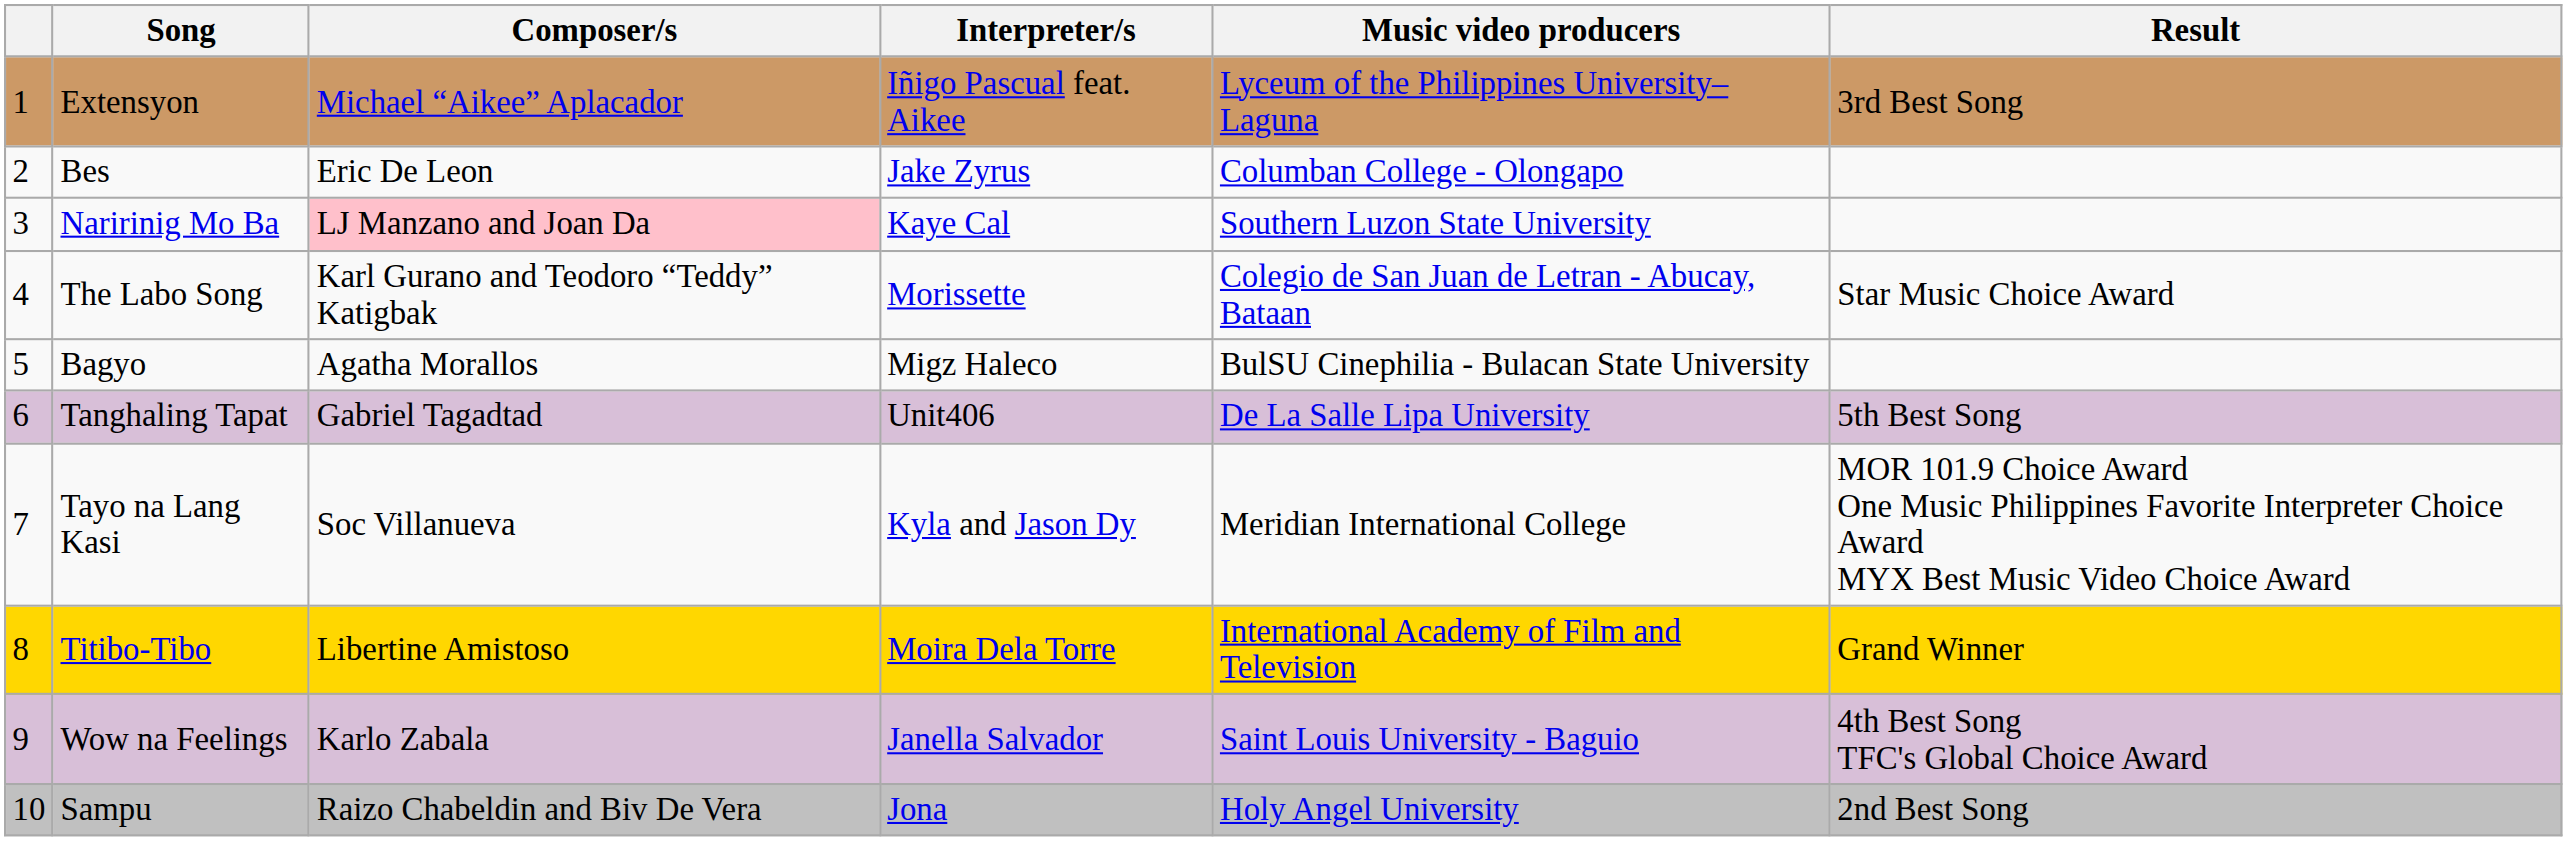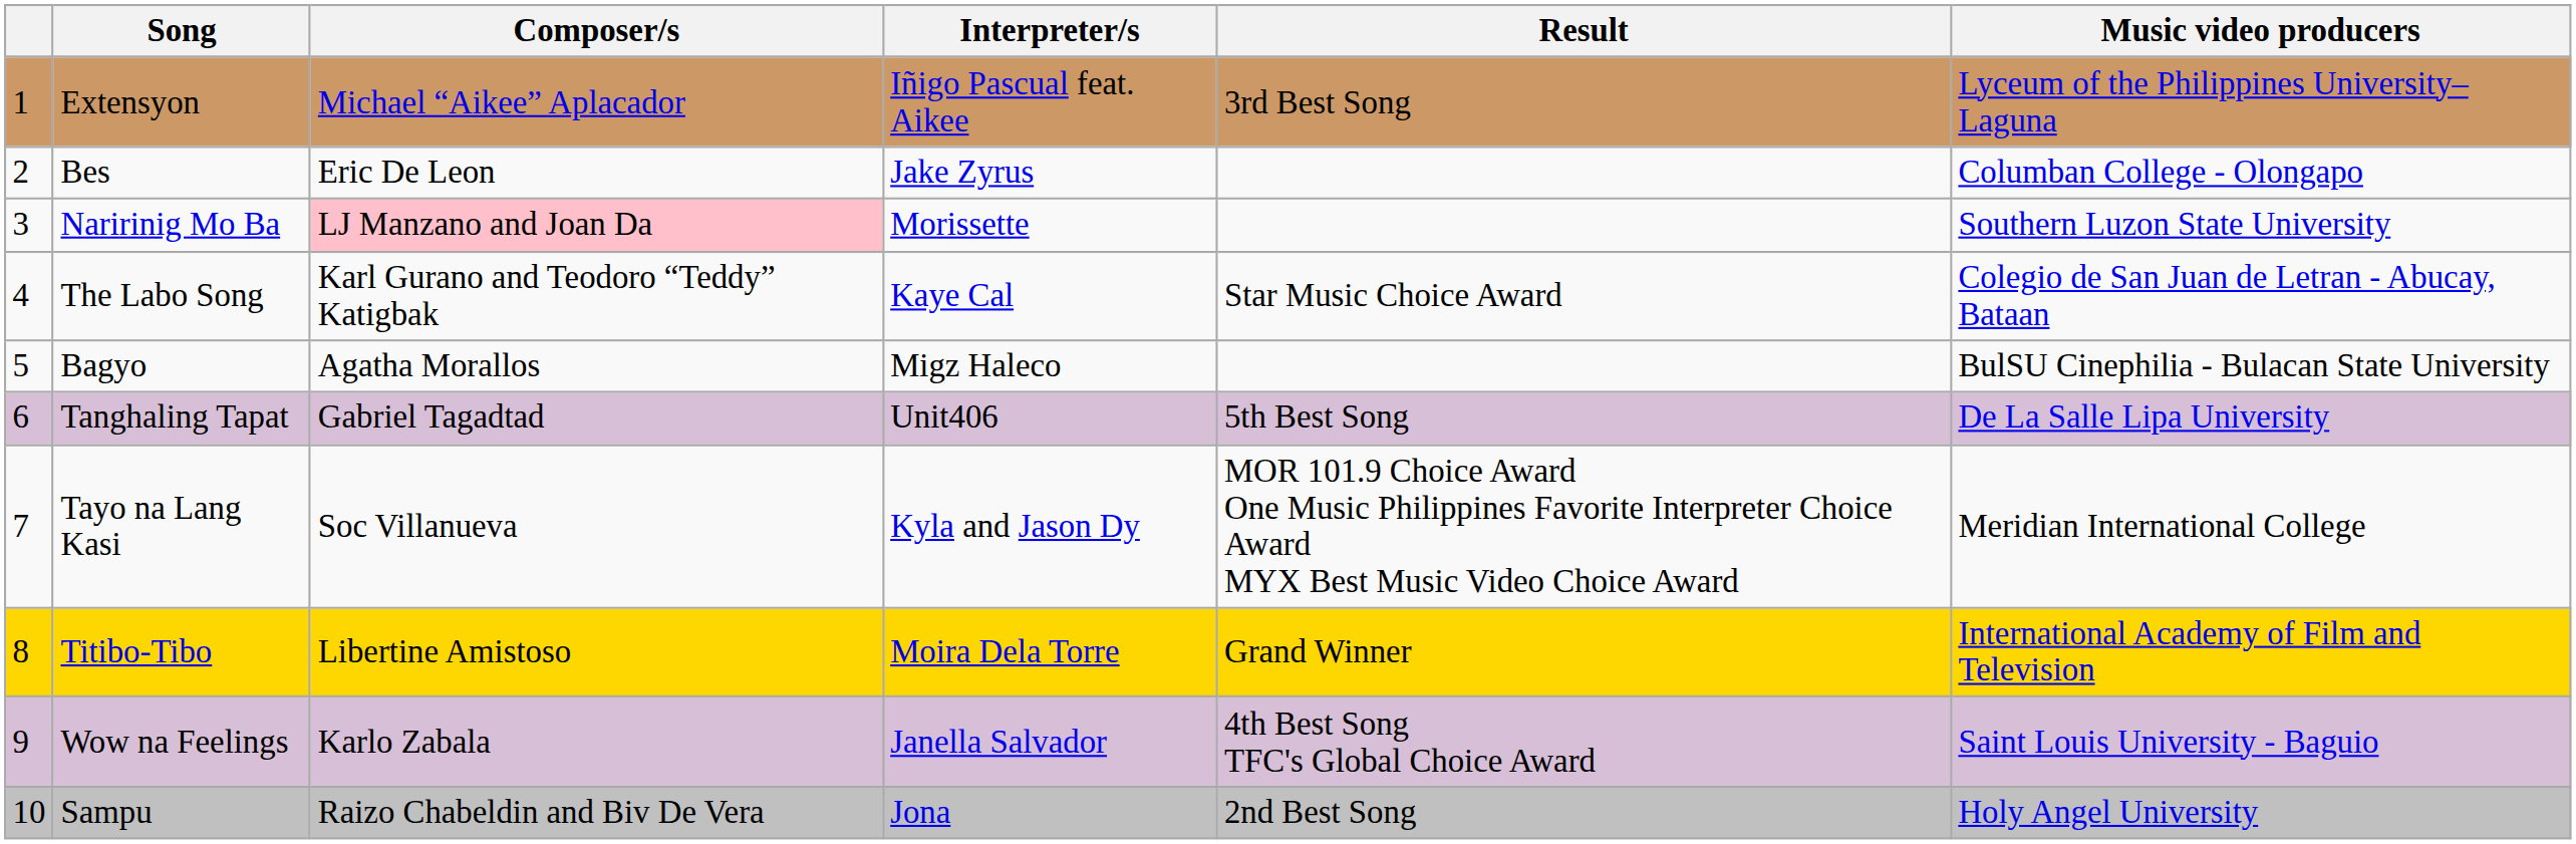 <table class="wikitable">
 <tr>
 <th></th>
 <th>Song</th>
 <th>Composer/s</th>
 <th>Interpreter/s</th>
+<th>Result</th>
 <th>Music video producers</th>
-<th>Result</th>
 </tr>
 <tr bgcolor="#CC9966">
 <td>1</td>
 <td>Extensyon<br></td>
 <td><a href='#'>Michael “Aikee” Aplacador</a></td>
 <td><a href='#'>Iñigo Pascual</a> feat. <a href='#'>Aikee</a></td>
+<td>3rd Best Song</td>
 <td><a href='#'>Lyceum of the Philippines University–Laguna</a></td>
-<td>3rd Best Song</td>
 </tr>
 <tr>
 <td>2</td>
 <td>Bes</td>
 <td>Eric De Leon</td>
 <td><a href='#'>Jake Zyrus</a></td>
+<td></td>
 <td><a href='#'>Columban College - Olongapo</a></td>
-<td></td>
 </tr>
 <tr>
 <td>3</td>
 <td><a href='#'>Naririnig Mo Ba</a><br></td>
 <td style="background: pink;">LJ Manzano and Joan Da</td>
-<td><a href='#'>Kaye Cal</a></td>
+<td><a href='#'>Morissette</a></td>
+<td></td>
 <td><a href='#'>Southern Luzon State University</a></td>
-<td></td>
 </tr>
 <tr>
 <td>4</td>
 <td>The Labo Song<br></td>
 <td>Karl Gurano and Teodoro “Teddy” Katigbak</td>
-<td><a href='#'>Morissette</a></td>
+<td><a href='#'>Kaye Cal</a></td>
+<td>Star Music Choice Award</td>
 <td><a href='#'>Colegio de San Juan de Letran - Abucay, Bataan</a></td>
-<td>Star Music Choice Award</td>
 </tr>
 <tr>
 <td>5</td>
 <td>Bagyo<br></td>
 <td>Agatha Morallos</td>
 <td>Migz Haleco</td>
+<td></td>
 <td>BulSU Cinephilia - Bulacan State University</td>
-<td></td>
 </tr>
 <tr bgcolor="#d8bfd8">
 <td>6</td>
 <td>Tanghaling Tapat<br></td>
 <td>Gabriel Tagadtad</td>
 <td>Unit406</td>
+<td>5th Best Song</td>
 <td><a href='#'>De La Salle Lipa University</a></td>
-<td>5th Best Song</td>
 </tr>
 <tr>
 <td>7</td>
 <td>Tayo na Lang Kasi<br></td>
 <td>Soc Villanueva</td>
 <td><a href='#'>Kyla</a> and <a href='#'>Jason Dy</a></td>
+<td>MOR 101.9 Choice Award<br>One Music Philippines Favorite Interpreter Choice Award<br>MYX Best Music Video Choice Award</td>
 <td>Meridian International College</td>
-<td>MOR 101.9 Choice Award<br>One Music Philippines Favorite Interpreter Choice Award<br>MYX Best Music Video Choice Award</td>
 </tr>
 <tr bgcolor="gold">
 <td>8</td>
 <td><a href='#'>Titibo-Tibo</a><br></td>
 <td>Libertine Amistoso</td>
 <td><a href='#'>Moira Dela Torre</a></td>
+<td>Grand Winner</td>
 <td><a href='#'>International Academy of Film and Television</a></td>
-<td>Grand Winner</td>
 </tr>
 <tr bgcolor="#d8bfd8">
 <td>9</td>
 <td>Wow na Feelings<br></td>
 <td>Karlo Zabala</td>
 <td><a href='#'>Janella Salvador</a></td>
+<td>4th Best Song<br>TFC's Global Choice Award</td>
 <td><a href='#'>Saint Louis University - Baguio</a></td>
-<td>4th Best Song<br>TFC's Global Choice Award</td>
 </tr>
 <tr bgcolor="silver">
 <td>10</td>
 <td>Sampu<br></td>
 <td>Raizo Chabeldin and Biv De Vera</td>
 <td><a href='#'>Jona</a></td>
+<td>2nd Best Song</td>
 <td><a href='#'>Holy Angel University</a></td>
-<td>2nd Best Song</td>
 </tr>
 </table>
